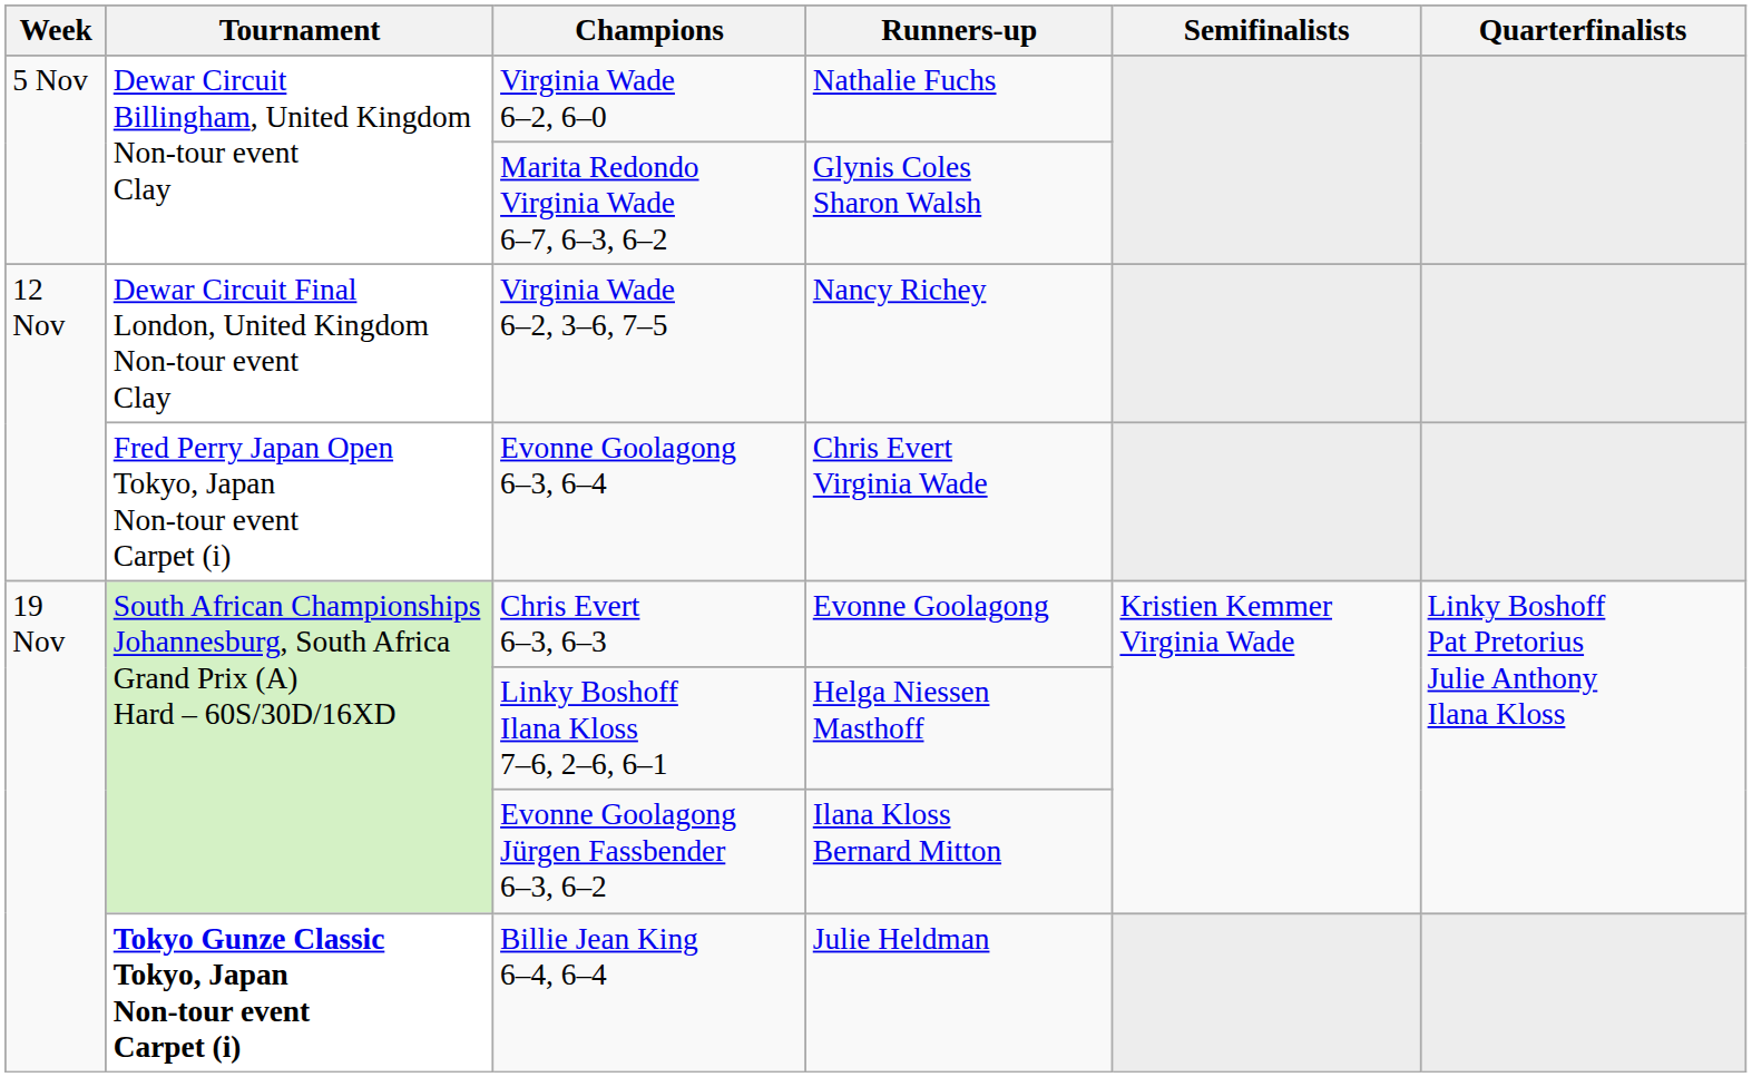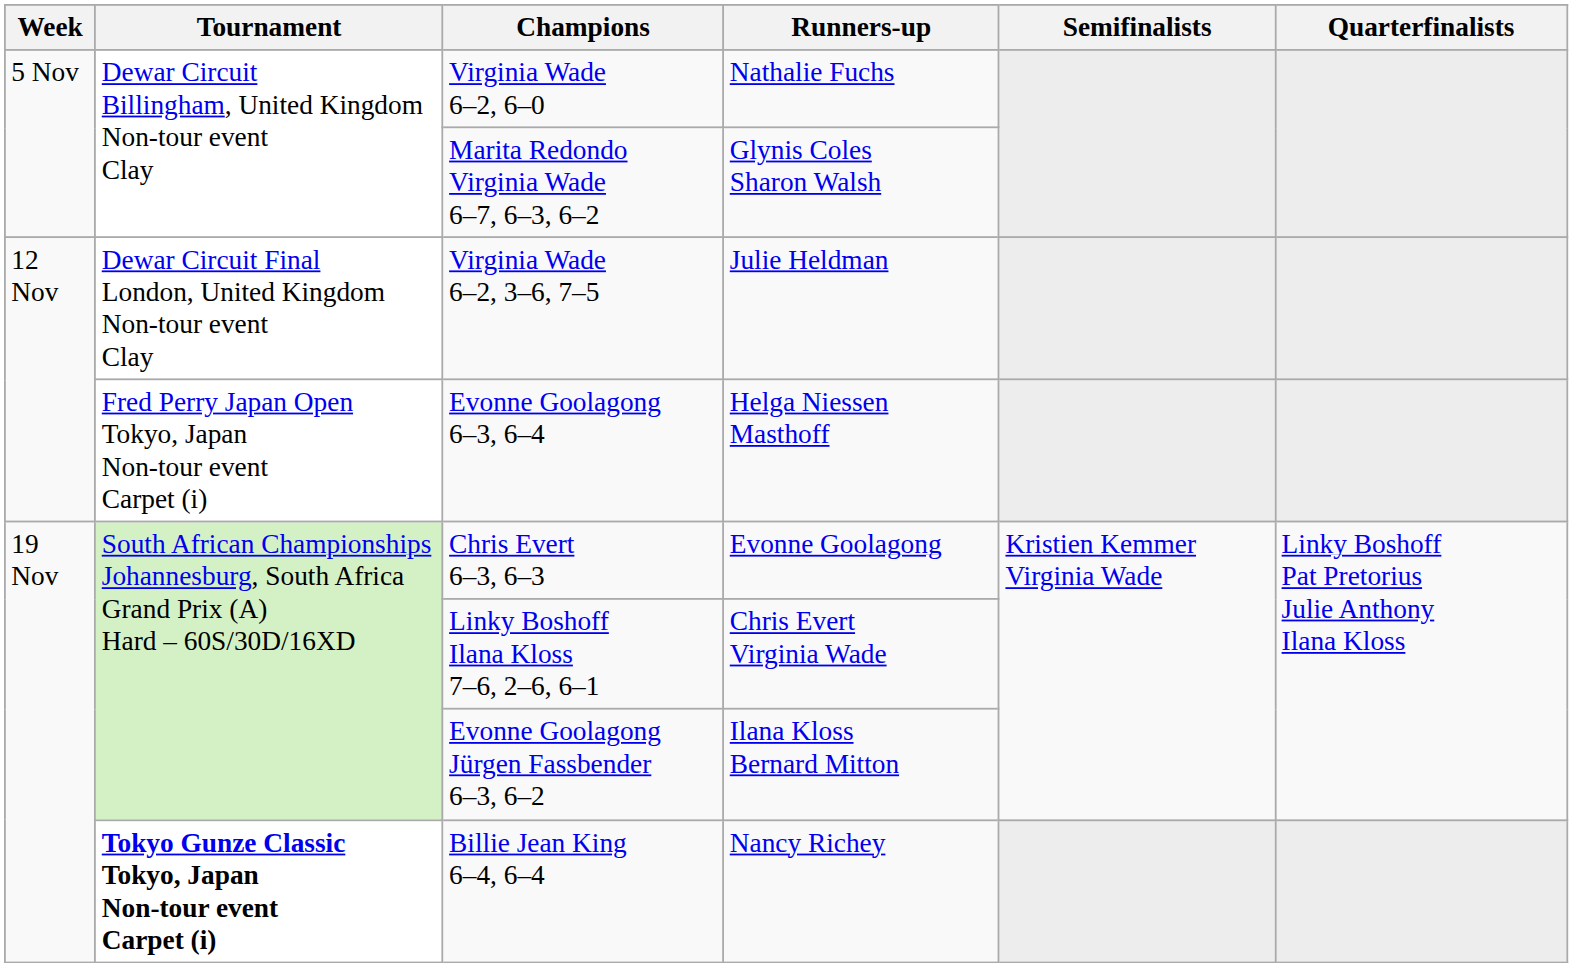 <table class=wikitable style=font-size:95%>
 <tr>
 <th style="width:48px;">Week</th>
 <th style="width:248px;">Tournament</th>
 <th style="width:200px;">Champions</th>
 <th style="width:200px;">Runners-up</th>
 <th style="width:190px;">Semifinalists</th>
 <th style="width:190px;">Quarterfinalists</th>
 </tr>
 <tr valign=top>
 <td rowspan=2>5 Nov</td>
 <td style="background:#fff;" rowspan="2"><a href='#'>Dewar Circuit</a><br> <a href='#'>Billingham</a>, United Kingdom<br>Non-tour event<br>Clay</td>
 <td> <a href='#'>Virginia Wade</a><br>6–2, 6–0</td>
 <td> <a href='#'>Nathalie Fuchs</a></td>
 <td rowspan=2 style="background:#ededed;"></td>
 <td rowspan=2 style="background:#ededed;"></td>
 </tr>
 <tr valign=top>
 <td> <a href='#'>Marita Redondo</a><br> <a href='#'>Virginia Wade</a><br>6–7, 6–3, 6–2</td>
 <td> <a href='#'>Glynis Coles</a> <br>  <a href='#'>Sharon Walsh</a></td>
 </tr>
 <tr valign=top>
 <td rowspan=2>12 Nov</td>
 <td style="background:#fff;"><a href='#'>Dewar Circuit Final</a><br> London, United Kingdom<br>Non-tour event<br>Clay</td>
 <td> <a href='#'>Virginia Wade</a><br>6–2, 3–6, 7–5</td>
-<td> <a href='#'>Nancy Richey</a></td>
+<td> <a href='#'>Julie Heldman</a></td>
 <td style="background:#ededed;"></td>
 <td style="background:#ededed;"></td>
 </tr>
 <tr valign=top>
 <td style="background:#fff;"><a href='#'>Fred Perry Japan Open</a><br> Tokyo, Japan<br>Non-tour event<br>Carpet (i)</td>
 <td> <a href='#'>Evonne Goolagong</a><br>6–3, 6–4</td>
-<td> <a href='#'>Chris Evert</a> <br>  <a href='#'>Virginia Wade</a></td>
+<td> <a href='#'>Helga Niessen Masthoff</a></td>
 <td style="background:#ededed;"></td>
 <td style="background:#ededed;"></td>
 </tr>
 <tr valign=top>
 <td rowspan=4>19 Nov</td>
 <td style="background:#D4F1C5;" rowspan=3><a href='#'>South African Championships</a> <br> <a href='#'>Johannesburg</a>, South Africa <br>Grand Prix (A) <br>Hard – 60S/30D/16XD</td>
 <td> <a href='#'>Chris Evert</a> <br> 6–3, 6–3</td>
 <td> <a href='#'>Evonne Goolagong</a></td>
 <td rowspan=3> <a href='#'>Kristien Kemmer</a> <br>  <a href='#'>Virginia Wade</a></td>
 <td rowspan=3> <a href='#'>Linky Boshoff</a> <br>  <a href='#'>Pat Pretorius</a> <br>  <a href='#'>Julie Anthony</a> <br>  <a href='#'>Ilana Kloss</a></td>
 </tr>
 <tr valign=top>
 <td> <a href='#'>Linky Boshoff</a> <br>  <a href='#'>Ilana Kloss</a> <br> 7–6, 2–6, 6–1</td>
-<td> <a href='#'>Helga Niessen Masthoff</a></td>
+<td> <a href='#'>Chris Evert</a> <br>  <a href='#'>Virginia Wade</a></td>
 </tr>
 <tr valign=top>
 <td> <a href='#'>Evonne Goolagong</a> <br>  <a href='#'>Jürgen Fassbender</a> <br> 6–3, 6–2</td>
 <td> <a href='#'>Ilana Kloss</a> <br>  <a href='#'>Bernard Mitton</a></td>
 </tr>
 <tr valign=top>
 <td style="background:#fff;"><strong><a href='#'>Tokyo Gunze Classic</a><br> Tokyo, Japan<br>Non-tour event<br>Carpet (i)</strong></td>
 <td> <a href='#'>Billie Jean King</a><br>6–4, 6–4</td>
-<td> <a href='#'>Julie Heldman</a></td>
+<td> <a href='#'>Nancy Richey</a></td>
 <td style="background:#ededed;"></td>
 <td style="background:#ededed;"></td>
 </tr>
 </table>
